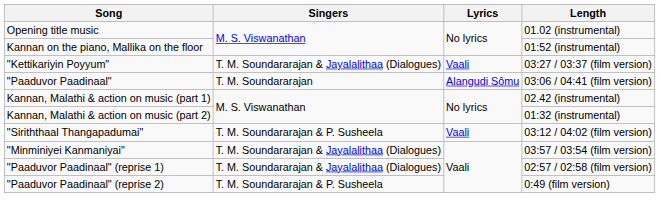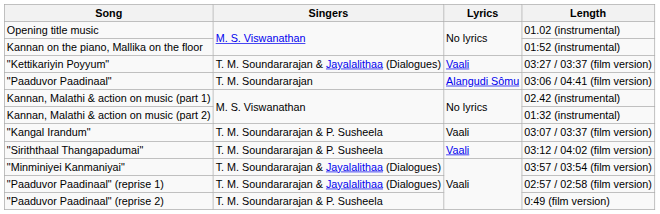 <table class="wikitable" style="font-size:95%;">
 <tr>
 <th>Song</th>
 <th>Singers</th>
 <th>Lyrics</th>
 <th>Length</th>
 </tr>
 <tr>
 <td>Opening title music</td>
 <td rowspan=2><a href='#'>M. S. Viswanathan</a></td>
 <td rowspan=2>No lyrics</td>
 <td>01.02 (instrumental)</td>
 </tr>
 <tr>
 <td>Kannan on the piano, Mallika on the floor</td>
 <td>01:52 (instrumental)</td>
 </tr>
 <tr>
 <td>"Kettikariyin Poyyum"</td>
 <td>T. M. Soundararajan & <a href='#'>Jayalalithaa</a> (Dialogues)</td>
 <td><a href='#'>Vaali</a></td>
 <td>03:27 / 03:37 (film version)</td>
 </tr>
 <tr>
 <td>"Paaduvor Paadinaal"</td>
 <td>T. M. Soundararajan</td>
 <td><a href='#'>Alangudi Sômu</a></td>
 <td>03:06 / 04:41 (film version)</td>
 </tr>
 <tr>
 <td>Kannan, Malathi & action on music (part 1)</td>
 <td rowspan=2>M. S. Viswanathan</td>
 <td rowspan=2>No lyrics</td>
 <td>02.42 (instrumental)</td>
 </tr>
 <tr>
 <td>Kannan, Malathi & action on music (part 2)</td>
 <td>01:32 (instrumental)</td>
 </tr>
 <tr>
+<td>"Kangal Irandum"</td>
+<td>T. M. Soundararajan & P. Susheela</td>
+<td>Vaali</td>
+<td>03:07 / 03:37 (film version)</td>
+</tr>
+<tr>
 <td>"Siriththaal Thangapadumai"</td>
 <td>T. M. Soundararajan & P. Susheela</td>
 <td><a href='#'>Vaali</a></td>
 <td>03:12 / 04:02 (film version)</td>
 </tr>
 <tr>
 <td>"Minminiyei Kanmaniyai"</td>
 <td>T. M. Soundararajan & <a href='#'>Jayalalithaa</a> (Dialogues)</td>
 <td rowspan=3>Vaali</td>
 <td>03:57 / 03:54 (film version)</td>
 </tr>
 <tr>
 <td>"Paaduvor Paadinaal" (reprise 1)</td>
 <td>T. M. Soundararajan & <a href='#'>Jayalalithaa</a> (Dialogues)</td>
 <td>02:57 / 02:58 (film version)</td>
 </tr>
 <tr>
 <td>"Paaduvor Paadinaal" (reprise 2)</td>
 <td>T. M. Soundararajan & P. Susheela</td>
 <td>0:49 (film version)</td>
 </tr>
 </table>
